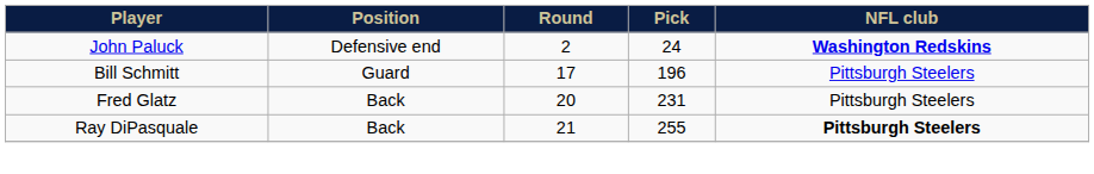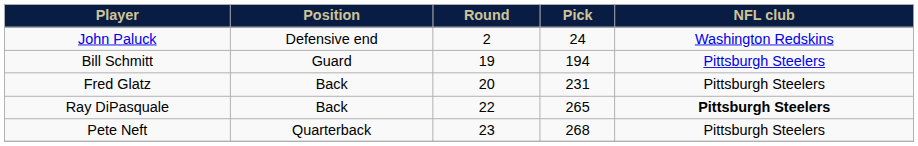 <table class="wikitable" width="80%">
 <tr align="center"  style="background:#091C44;color:#CEC499;">
 <td><strong>Player</strong></td>
 <td><strong>Position</strong></td>
 <td><strong>Round</strong></td>
 <td><strong>Pick</strong></td>
 <td><strong>NFL club</strong></td>
 </tr>
 <tr align="center" bgcolor="">
 <td><a href='#'>John Paluck</a></td>
 <td>Defensive end</td>
 <td>2</td>
 <td>24</td>
-<td><strong><a href='#'>Washington Redskins</a></strong></td>
+<td><a href='#'>Washington Redskins</a></td>
 </tr>
 <tr align="center" bgcolor="">
 <td>Bill Schmitt</td>
 <td>Guard</td>
-<td>17</td>
-<td>196</td>
+<td>19</td>
+<td>194</td>
 <td><a href='#'>Pittsburgh Steelers</a></td>
 </tr>
 <tr align="center" bgcolor="">
 <td>Fred Glatz</td>
 <td>Back</td>
 <td>20</td>
 <td>231</td>
 <td>Pittsburgh Steelers</td>
 </tr>
 <tr align="center" bgcolor="">
 <td>Ray DiPasquale</td>
 <td>Back</td>
-<td>21</td>
-<td>255</td>
+<td>22</td>
+<td>265</td>
 <td><strong>Pittsburgh Steelers</strong></td>
+</tr>
+<tr align="center" bgcolor="">
+<td>Pete Neft</td>
+<td>Quarterback</td>
+<td>23</td>
+<td>268</td>
+<td>Pittsburgh Steelers</td>
 </tr>
 <tr align="center" bgcolor="">
 </tr>
 </table>
